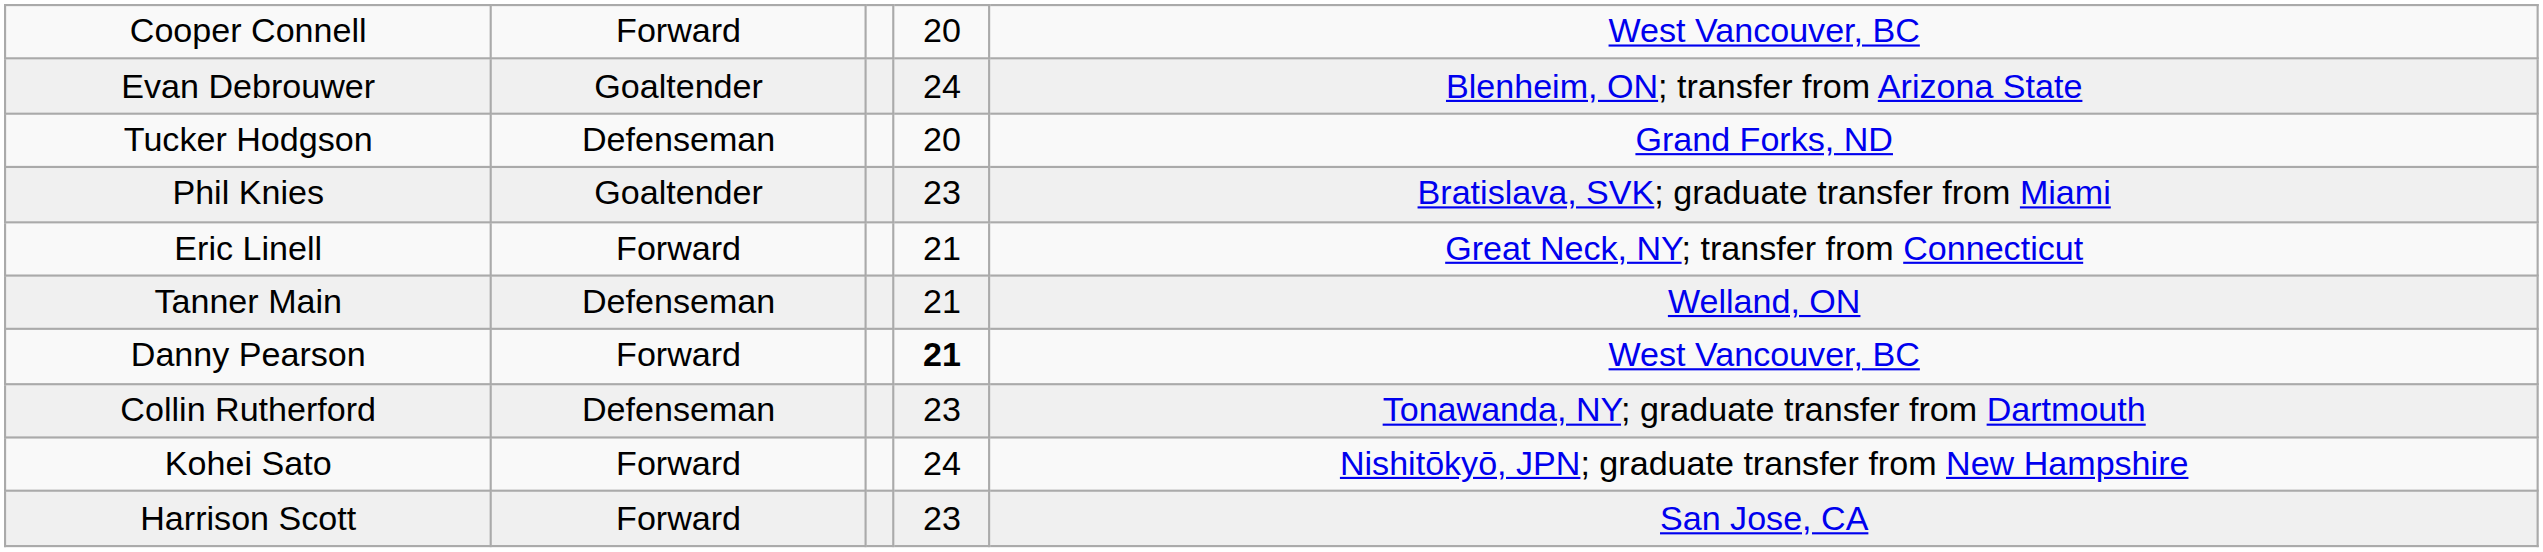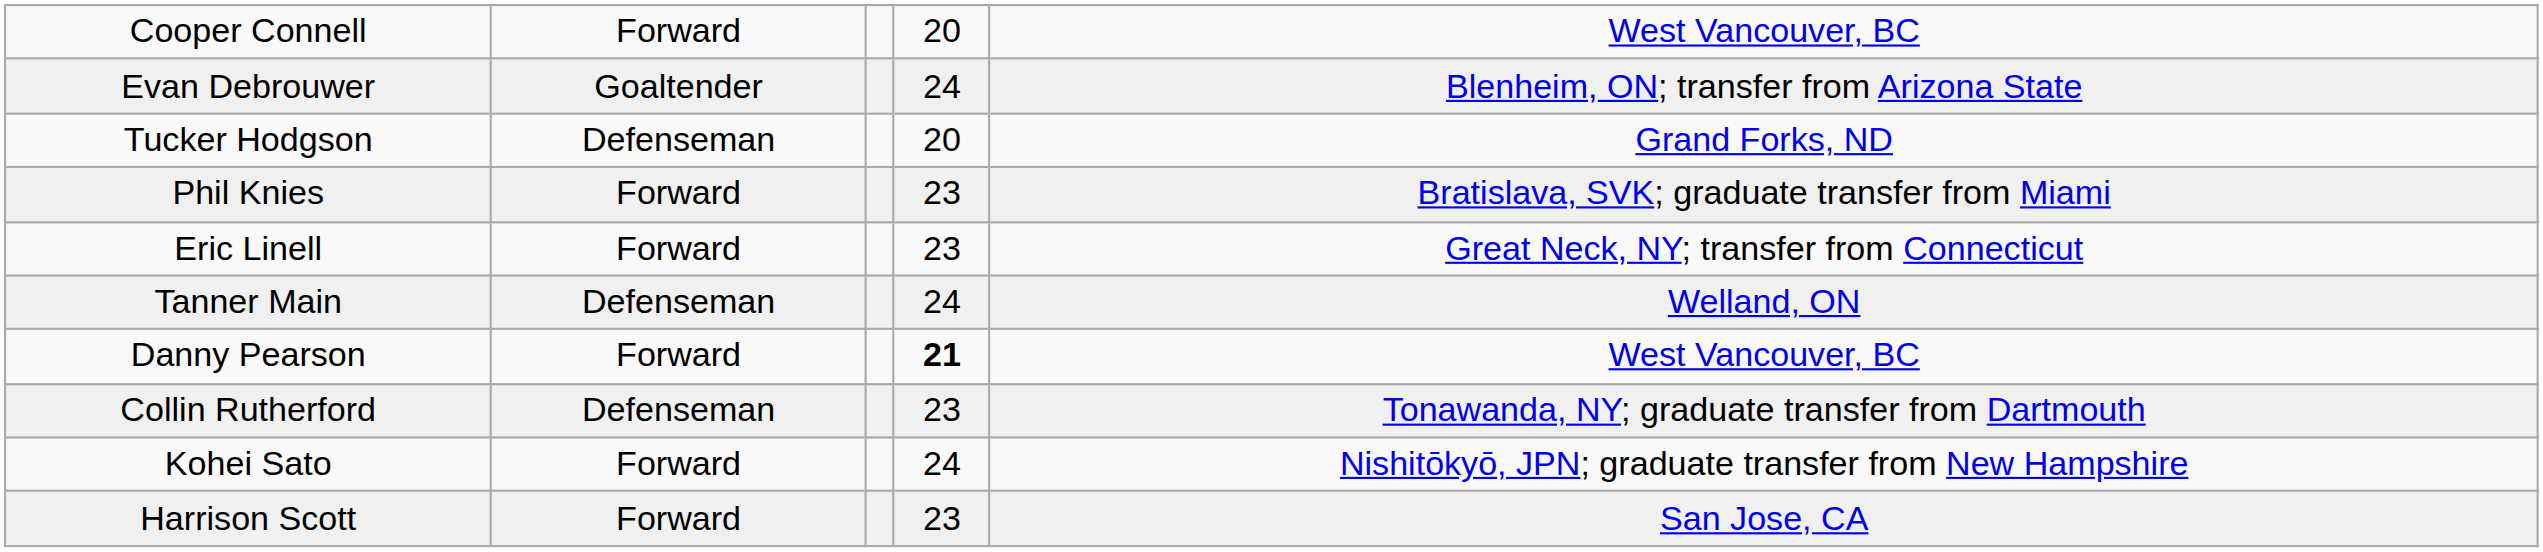 <table class="wikitable" width="60%">
 <tr align="center" bgcolor="">
 <td>Cooper Connell</td>
 <td>Forward</td>
 <td></td>
 <td>20</td>
 <td><a href='#'>West Vancouver, BC</a></td>
 </tr>
 <tr align="center" bgcolor="f0f0f0">
 <td>Evan Debrouwer</td>
 <td>Goaltender</td>
 <td></td>
 <td>24</td>
 <td><a href='#'>Blenheim, ON</a>; transfer from <a href='#'>Arizona State</a></td>
 </tr>
 <tr align="center" bgcolor="">
 <td>Tucker Hodgson</td>
 <td>Defenseman</td>
 <td></td>
 <td>20</td>
 <td><a href='#'>Grand Forks, ND</a></td>
 </tr>
 <tr align="center" bgcolor="f0f0f0">
 <td>Phil Knies</td>
-<td>Goaltender</td>
+<td>Forward</td>
 <td></td>
 <td>23</td>
 <td><a href='#'>Bratislava, SVK</a>; graduate transfer from <a href='#'>Miami</a></td>
 </tr>
 <tr align="center" bgcolor="">
 <td>Eric Linell</td>
 <td>Forward</td>
 <td></td>
-<td>21</td>
+<td>23</td>
 <td><a href='#'>Great Neck, NY</a>; transfer from <a href='#'>Connecticut</a></td>
 </tr>
 <tr align="center" bgcolor="f0f0f0">
 <td>Tanner Main</td>
 <td>Defenseman</td>
 <td></td>
-<td>21</td>
+<td>24</td>
 <td><a href='#'>Welland, ON</a></td>
 </tr>
 <tr align="center" bgcolor="">
 <td>Danny Pearson</td>
 <td>Forward</td>
 <td></td>
 <td><strong>21</strong></td>
 <td><a href='#'>West Vancouver, BC</a></td>
 </tr>
 <tr align="center" bgcolor="f0f0f0">
 <td>Collin Rutherford</td>
 <td>Defenseman</td>
 <td></td>
 <td>23</td>
 <td><a href='#'>Tonawanda, NY</a>; graduate transfer from <a href='#'>Dartmouth</a></td>
 </tr>
 <tr align="center" bgcolor="">
 <td>Kohei Sato</td>
 <td>Forward</td>
 <td></td>
 <td>24</td>
 <td><a href='#'>Nishitōkyō, JPN</a>; graduate transfer from <a href='#'>New Hampshire</a></td>
 </tr>
 <tr align="center" bgcolor="f0f0f0">
 <td>Harrison Scott</td>
 <td>Forward</td>
 <td></td>
 <td>23</td>
 <td><a href='#'>San Jose, CA</a></td>
 </tr>
 </table>
